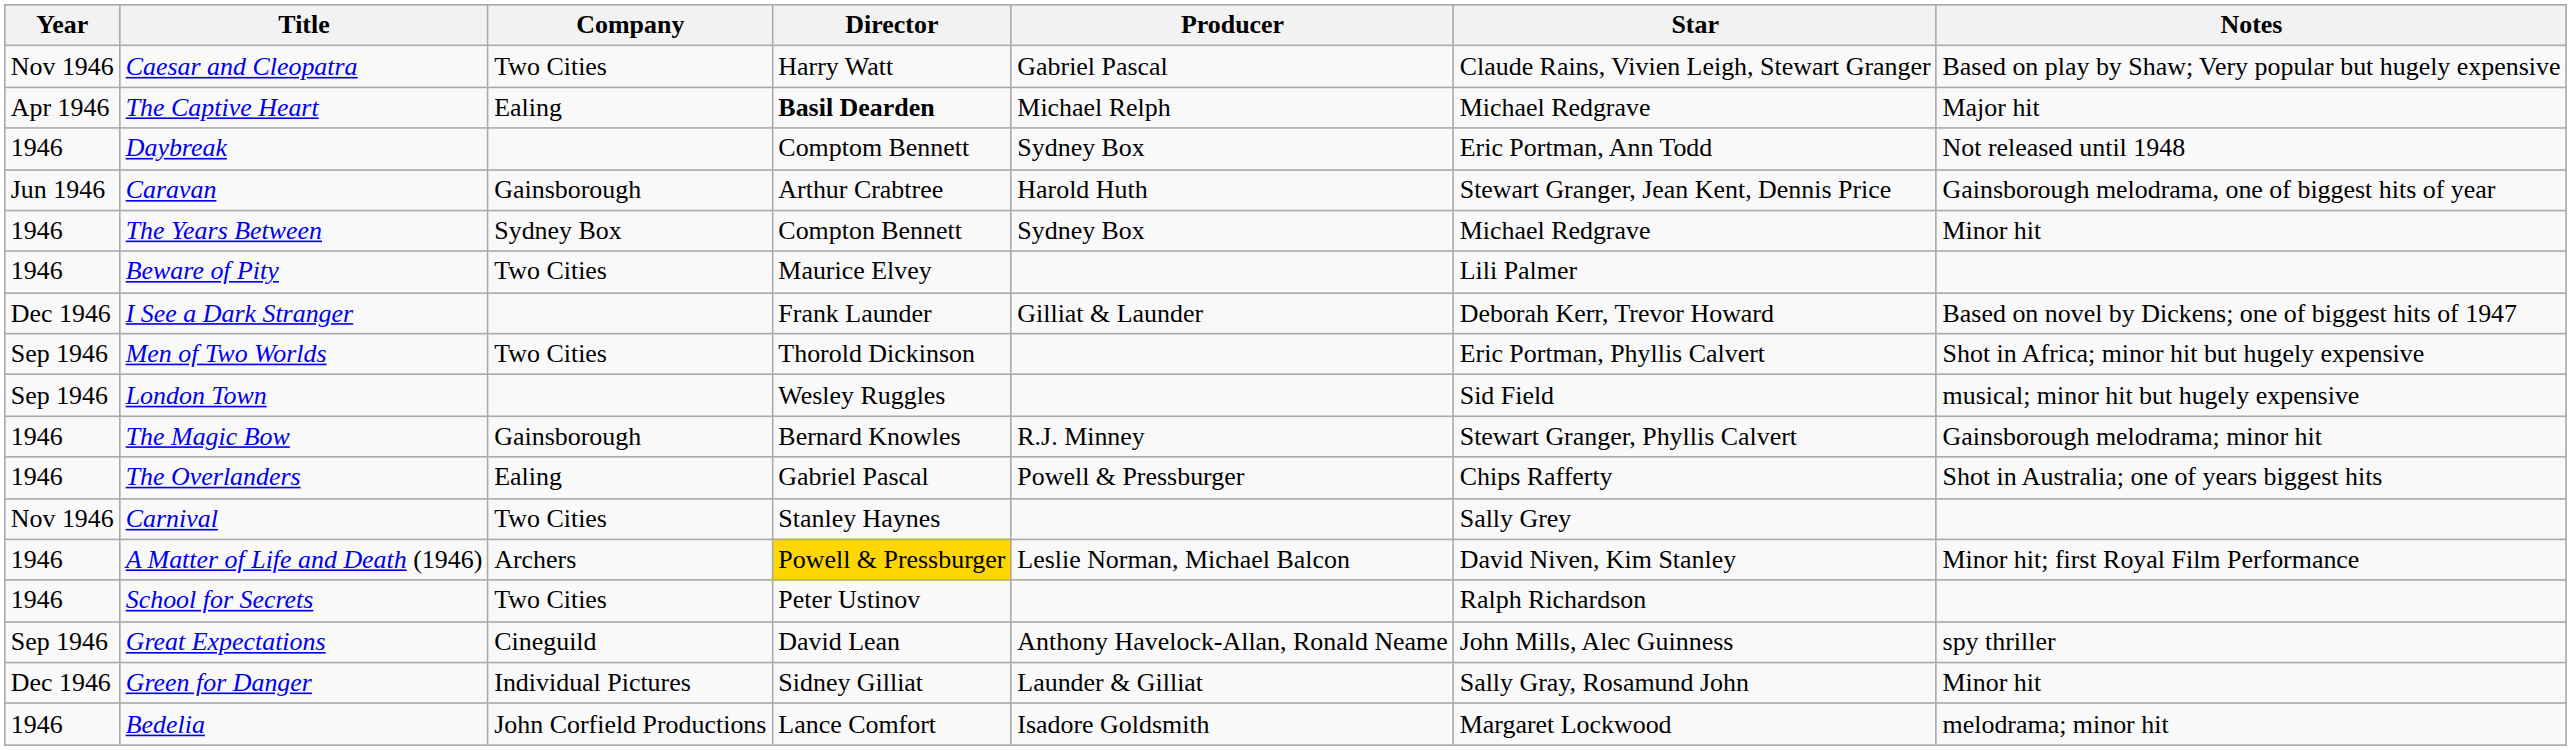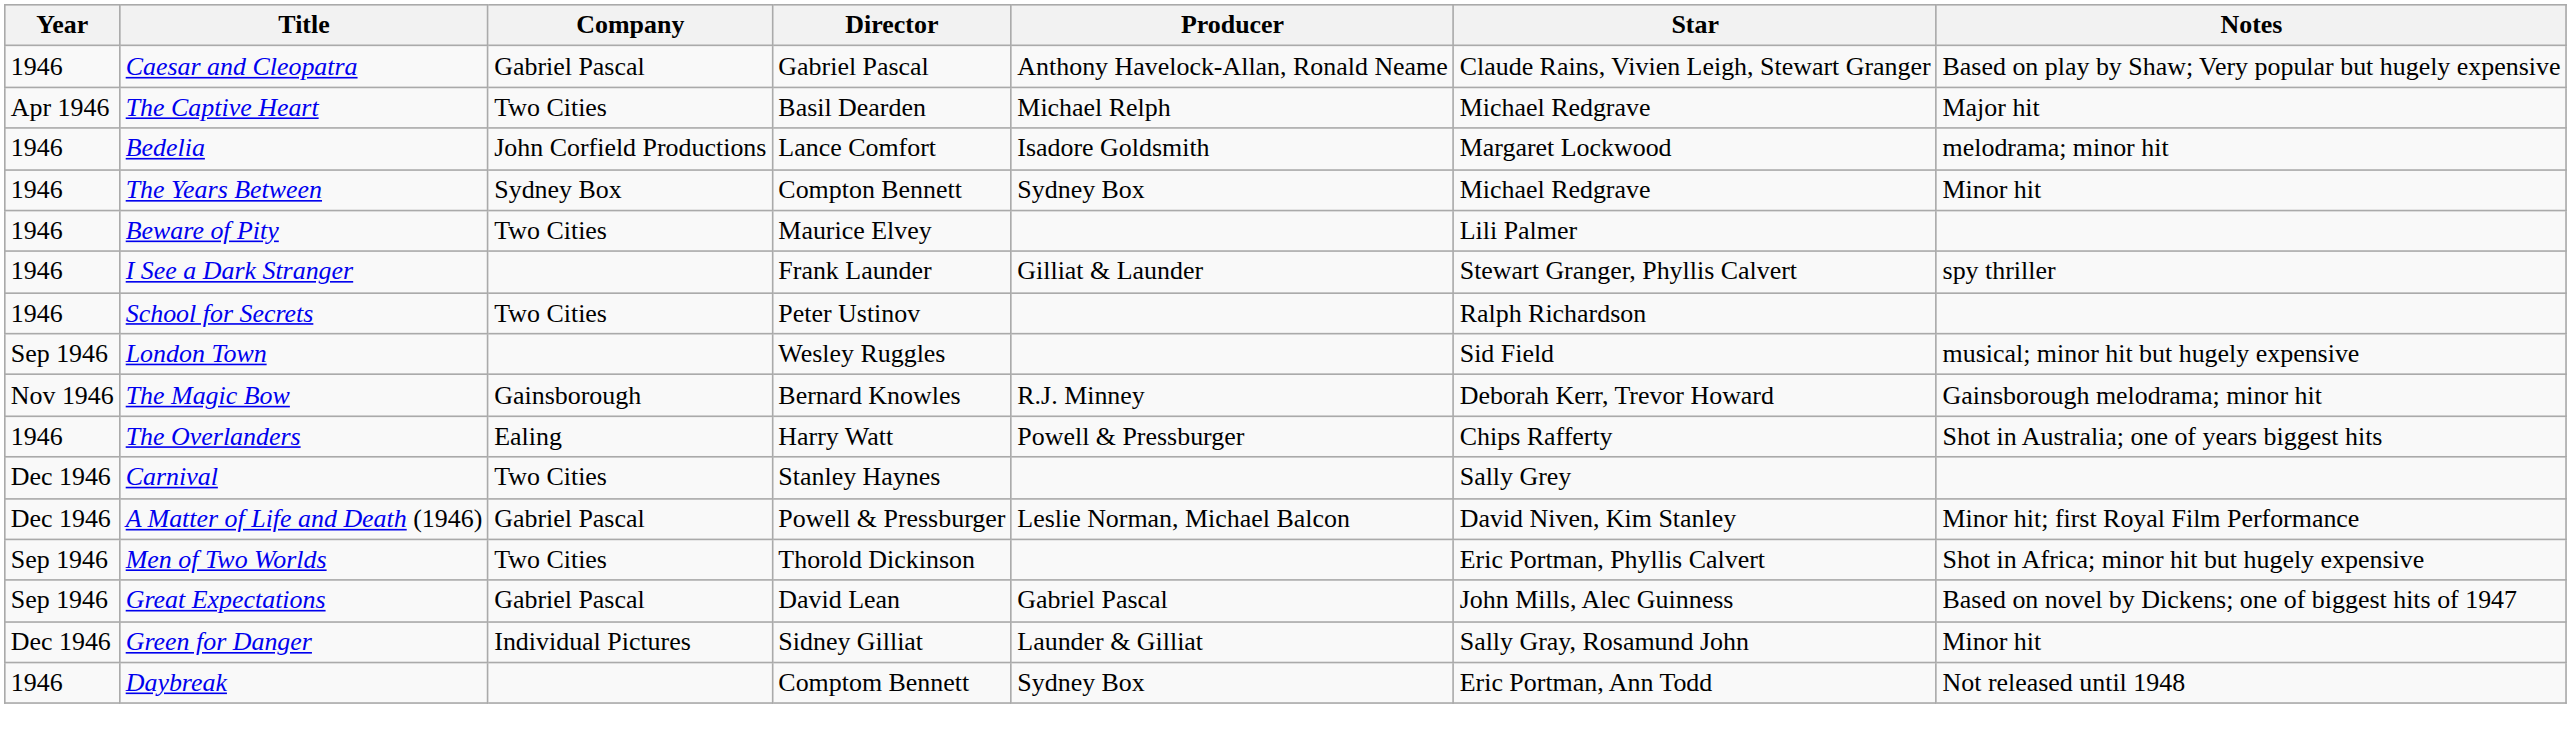 <table class="wikitable sortable">
 <tr>
 <th>Year</th>
 <th>Title</th>
 <th>Company</th>
 <th>Director</th>
 <th>Producer</th>
 <th>Star</th>
 <th>Notes</th>
 </tr>
 <tr>
-<td>Nov 1946</td>
+<td>1946</td>
 <td><em><a href='#'>Caesar and Cleopatra</a></em></td>
-<td>Two Cities</td>
-<td>Harry Watt</td>
 <td>Gabriel Pascal</td>
+<td>Gabriel Pascal</td>
+<td>Anthony Havelock-Allan, Ronald Neame</td>
 <td>Claude Rains, Vivien Leigh, Stewart Granger</td>
 <td>Based on play by Shaw; Very popular but hugely expensive</td>
 </tr>
 <tr>
 <td>Apr 1946</td>
 <td><em><a href='#'>The Captive Heart</a></em></td>
-<td>Ealing</td>
-<td><strong>Basil Dearden</strong></td>
+<td>Two Cities</td>
+<td>Basil Dearden</td>
 <td>Michael Relph</td>
 <td>Michael Redgrave</td>
 <td>Major hit</td>
 </tr>
 <tr>
 <td>1946</td>
-<td><em><a href='#'>Daybreak</a></em></td>
-<td></td>
-<td>Comptom Bennett</td>
-<td>Sydney Box</td>
-<td>Eric Portman, Ann Todd</td>
-<td>Not released until 1948</td>
-</tr>
-<tr>
-<td>Jun 1946</td>
-<td><em><a href='#'>Caravan</a></em></td>
-<td>Gainsborough</td>
-<td>Arthur Crabtree</td>
-<td>Harold Huth</td>
-<td>Stewart Granger, Jean Kent, Dennis Price</td>
-<td>Gainsborough melodrama, one of biggest hits of year</td>
+<td><em><a href='#'>Bedelia</a></em></td>
+<td>John Corfield Productions</td>
+<td>Lance Comfort</td>
+<td>Isadore Goldsmith</td>
+<td>Margaret Lockwood</td>
+<td>melodrama; minor hit</td>
 </tr>
 <tr>
 <td>1946</td>
 <td><em><a href='#'>The Years Between</a></em></td>
 <td>Sydney Box</td>
 <td>Compton Bennett</td>
 <td>Sydney Box</td>
 <td>Michael Redgrave</td>
 <td>Minor hit</td>
 </tr>
 <tr>
 <td>1946</td>
 <td><em><a href='#'>Beware of Pity</a></em></td>
 <td>Two Cities</td>
 <td>Maurice Elvey</td>
 <td></td>
 <td>Lili Palmer</td>
 <td></td>
 </tr>
 <tr>
-<td>Dec 1946</td>
+<td>1946</td>
 <td><em><a href='#'>I See a Dark Stranger</a></em></td>
 <td></td>
 <td>Frank Launder</td>
 <td>Gilliat & Launder</td>
+<td>Stewart Granger, Phyllis Calvert</td>
+<td>spy thriller</td>
+</tr>
+<tr>
+<td>1946</td>
+<td><em><a href='#'>School for Secrets</a></em></td>
+<td>Two Cities</td>
+<td>Peter Ustinov</td>
+<td></td>
+<td>Ralph Richardson</td>
+<td></td>
+</tr>
+<tr>
+<td>Sep 1946</td>
+<td><em><a href='#'>London Town</a></em></td>
+<td></td>
+<td>Wesley Ruggles</td>
+<td></td>
+<td>Sid Field</td>
+<td>musical; minor hit but hugely expensive</td>
+</tr>
+<tr>
+<td>Nov 1946</td>
+<td><em><a href='#'>The Magic Bow</a></em></td>
+<td>Gainsborough</td>
+<td>Bernard Knowles</td>
+<td>R.J. Minney</td>
 <td>Deborah Kerr, Trevor Howard</td>
-<td>Based on novel by Dickens; one of biggest hits of 1947</td>
+<td>Gainsborough melodrama; minor hit</td>
+</tr>
+<tr>
+<td>1946</td>
+<td><em><a href='#'>The Overlanders</a></em></td>
+<td>Ealing</td>
+<td>Harry Watt</td>
+<td>Powell & Pressburger</td>
+<td>Chips Rafferty</td>
+<td>Shot in Australia; one of years biggest hits</td>
+</tr>
+<tr>
+<td>Dec 1946</td>
+<td><em><a href='#'>Carnival</a></em></td>
+<td>Two Cities</td>
+<td>Stanley Haynes</td>
+<td></td>
+<td>Sally Grey</td>
+<td></td>
+</tr>
+<tr>
+<td>Dec 1946</td>
+<td><em><a href='#'>A Matter of Life and Death</a></em> (1946)</td>
+<td>Gabriel Pascal</td>
+<td>Powell & Pressburger</td>
+<td>Leslie Norman, Michael Balcon</td>
+<td>David Niven, Kim Stanley</td>
+<td>Minor hit; first Royal Film Performance</td>
 </tr>
 <tr>
 <td>Sep 1946</td>
 <td><em><a href='#'>Men of Two Worlds</a></em></td>
 <td>Two Cities</td>
 <td>Thorold Dickinson</td>
 <td></td>
 <td>Eric Portman, Phyllis Calvert</td>
 <td>Shot in Africa; minor hit but hugely expensive</td>
 </tr>
 <tr>
 <td>Sep 1946</td>
-<td><em><a href='#'>London Town</a></em></td>
-<td></td>
-<td>Wesley Ruggles</td>
-<td></td>
-<td>Sid Field</td>
-<td>musical; minor hit but hugely expensive</td>
-</tr>
-<tr>
-<td>1946</td>
-<td><em><a href='#'>The Magic Bow</a></em></td>
-<td>Gainsborough</td>
-<td>Bernard Knowles</td>
-<td>R.J. Minney</td>
-<td>Stewart Granger, Phyllis Calvert</td>
-<td>Gainsborough melodrama; minor hit</td>
-</tr>
-<tr>
-<td>1946</td>
-<td><em><a href='#'>The Overlanders</a></em></td>
-<td>Ealing</td>
+<td><em><a href='#'>Great Expectations</a></em></td>
 <td>Gabriel Pascal</td>
-<td>Powell & Pressburger</td>
-<td>Chips Rafferty</td>
-<td>Shot in Australia; one of years biggest hits</td>
-</tr>
-<tr>
-<td>Nov 1946</td>
-<td><em><a href='#'>Carnival</a></em></td>
-<td>Two Cities</td>
-<td>Stanley Haynes</td>
-<td></td>
-<td>Sally Grey</td>
-<td></td>
-</tr>
-<tr>
-<td>1946</td>
-<td><em><a href='#'>A Matter of Life and Death</a></em> (1946)</td>
-<td>Archers</td>
-<td style="background: gold;">Powell & Pressburger</td>
-<td>Leslie Norman, Michael Balcon</td>
-<td>David Niven, Kim Stanley</td>
-<td>Minor hit; first Royal Film Performance</td>
-</tr>
-<tr>
-<td>1946</td>
-<td><em><a href='#'>School for Secrets</a></em></td>
-<td>Two Cities</td>
-<td>Peter Ustinov</td>
-<td></td>
-<td>Ralph Richardson</td>
-<td></td>
-</tr>
-<tr>
-<td>Sep 1946</td>
-<td><em><a href='#'>Great Expectations</a></em></td>
-<td>Cineguild</td>
 <td>David Lean</td>
-<td>Anthony Havelock-Allan, Ronald Neame</td>
+<td>Gabriel Pascal</td>
 <td>John Mills, Alec Guinness</td>
-<td>spy thriller</td>
+<td>Based on novel by Dickens; one of biggest hits of 1947</td>
 </tr>
 <tr>
 <td>Dec 1946</td>
 <td><em><a href='#'>Green for Danger</a></em></td>
 <td>Individual Pictures</td>
 <td>Sidney Gilliat</td>
 <td>Launder & Gilliat</td>
 <td>Sally Gray, Rosamund John</td>
 <td>Minor hit</td>
 </tr>
 <tr>
 <td>1946</td>
-<td><em><a href='#'>Bedelia</a></em></td>
-<td>John Corfield Productions</td>
-<td>Lance Comfort</td>
-<td>Isadore Goldsmith</td>
-<td>Margaret Lockwood</td>
-<td>melodrama; minor hit</td>
+<td><em><a href='#'>Daybreak</a></em></td>
+<td></td>
+<td>Comptom Bennett</td>
+<td>Sydney Box</td>
+<td>Eric Portman, Ann Todd</td>
+<td>Not released until 1948</td>
 </tr>
 </table>
